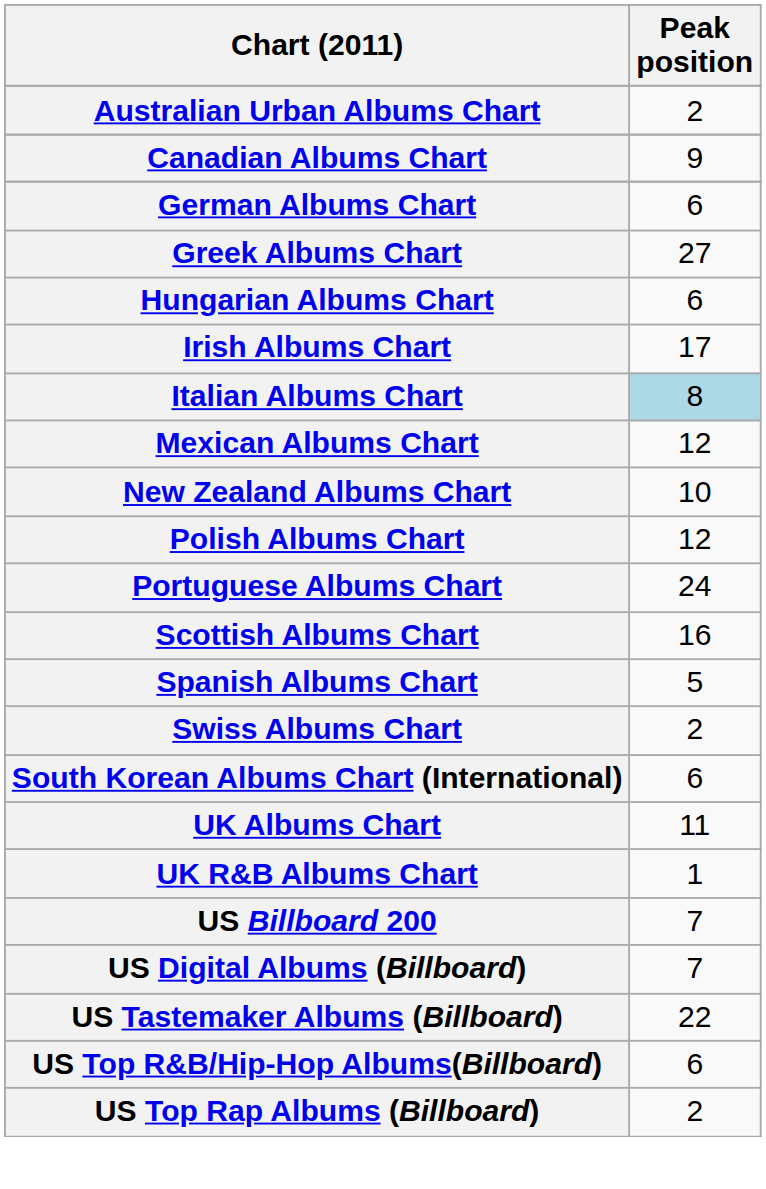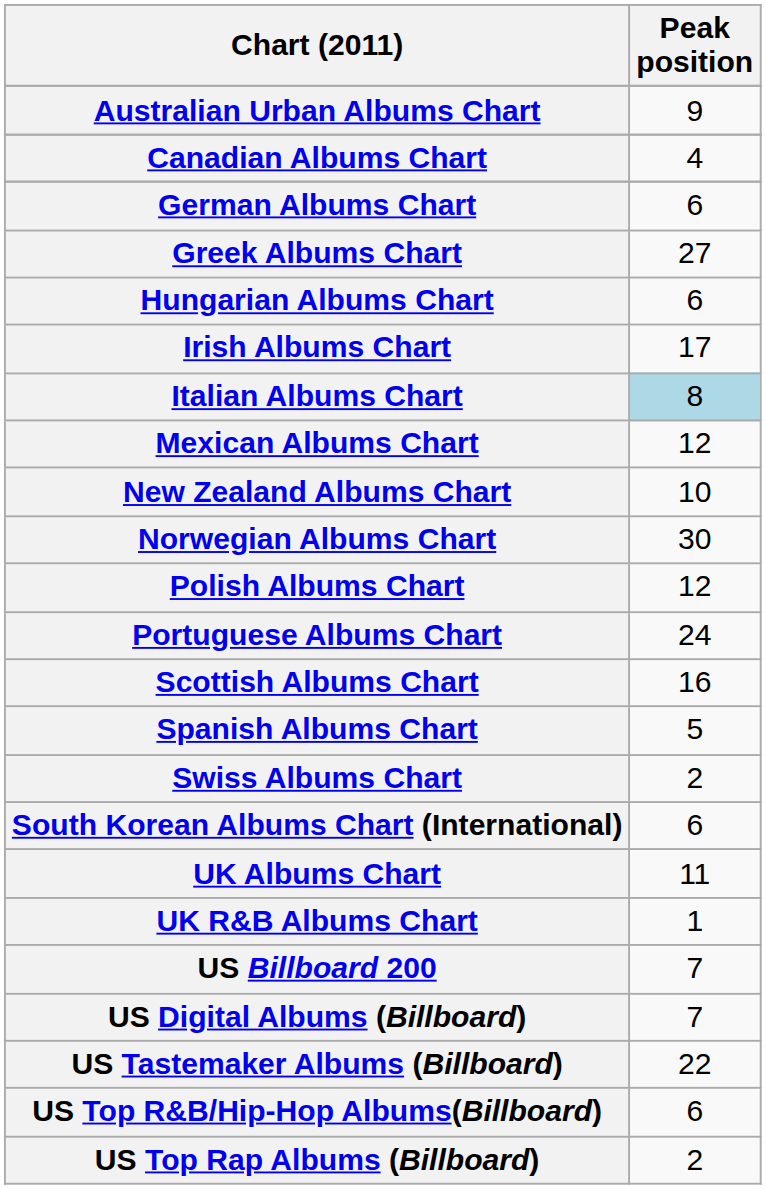 <table class="wikitable sortable plainrowheaders">
 <tr>
 <th scope="col">Chart (2011)</th>
 <th scope="col">Peak<br>position</th>
 </tr>
 <tr>
 </tr>
 <tr>
 <th scope="row"><a href='#'>Australian Urban Albums Chart</a></th>
-<td style="text-align:center;">2</td>
+<td style="text-align:center;">9</td>
 </tr>
 <tr>
 </tr>
 <tr>
 </tr>
 <tr>
 </tr>
 <tr>
 <th scope="row"><a href='#'>Canadian Albums Chart</a></th>
-<td style="text-align:center;">9</td>
+<td style="text-align:center;">4</td>
 </tr>
 <tr>
 </tr>
 <tr>
 </tr>
 <tr>
 </tr>
 <tr>
 </tr>
 <tr>
 </tr>
 <tr>
 <th scope="row"><a href='#'>German Albums Chart</a></th>
 <td style="text-align:center;">6</td>
 </tr>
 <tr>
 <th scope="row"><a href='#'>Greek Albums Chart</a></th>
 <td style="text-align:center;">27</td>
 </tr>
 <tr>
 <th scope="row"><a href='#'>Hungarian Albums Chart</a></th>
 <td style="text-align:center;">6</td>
 </tr>
 <tr>
 <th scope="row"><a href='#'>Irish Albums Chart</a></th>
 <td style="text-align:center;">17</td>
 </tr>
 <tr>
 <th scope="row"><a href='#'>Italian Albums Chart</a></th>
 <td style="background: lightblue; text-align:center;">8</td>
 </tr>
 <tr>
 <th scope="row"><a href='#'>Mexican Albums Chart</a></th>
 <td style="text-align:center;">12</td>
 </tr>
 <tr>
 <th scope="row"><a href='#'>New Zealand Albums Chart</a></th>
 <td style="text-align:center;">10</td>
+</tr>
+<tr>
+<th scope="row"><a href='#'>Norwegian Albums Chart</a></th>
+<td style="text-align:center;">30</td>
 </tr>
 <tr>
 <th scope="row"><a href='#'>Polish Albums Chart</a></th>
 <td style="text-align:center;">12</td>
 </tr>
 <tr>
 <th scope="row"><a href='#'>Portuguese Albums Chart</a></th>
 <td style="text-align:center;">24</td>
 </tr>
 <tr>
 <th scope="row"><a href='#'>Scottish Albums Chart</a></th>
 <td style="text-align:center;">16</td>
 </tr>
 <tr>
 <th scope="row"><a href='#'>Spanish Albums Chart</a></th>
 <td style="text-align:center;">5</td>
 </tr>
 <tr>
 <th scope="row"><a href='#'>Swiss Albums Chart</a></th>
 <td style="text-align:center;">2</td>
 </tr>
 <tr>
 <th scope="row"><a href='#'>South Korean Albums Chart</a> (International)</th>
 <td style="text-align:center;">6</td>
 </tr>
 <tr>
 <th scope="row"><a href='#'>UK Albums Chart</a></th>
 <td style="text-align:center;">11</td>
 </tr>
 <tr>
 <th scope="row"><a href='#'>UK R&B Albums Chart</a></th>
 <td style="text-align:center;">1</td>
 </tr>
 <tr>
 <th scope="row">US <a href='#'><em>Billboard</em> 200</a></th>
 <td style="text-align:center;">7</td>
 </tr>
 <tr>
 <th scope="row">US <a href='#'>Digital Albums</a> (<em>Billboard</em>)</th>
 <td style="text-align:center;">7</td>
 </tr>
 <tr>
 <th scope="row">US <a href='#'>Tastemaker Albums</a> (<em>Billboard</em>)</th>
 <td style="text-align:center;">22</td>
 </tr>
 <tr>
 <th scope="row">US <a href='#'>Top R&B/Hip-Hop Albums</a>(<em>Billboard</em>)</th>
 <td style="text-align:center;">6</td>
 </tr>
 <tr>
 <th scope="row">US <a href='#'>Top Rap Albums</a> (<em>Billboard</em>)</th>
 <td style="text-align:center;">2</td>
 </tr>
 </table>
